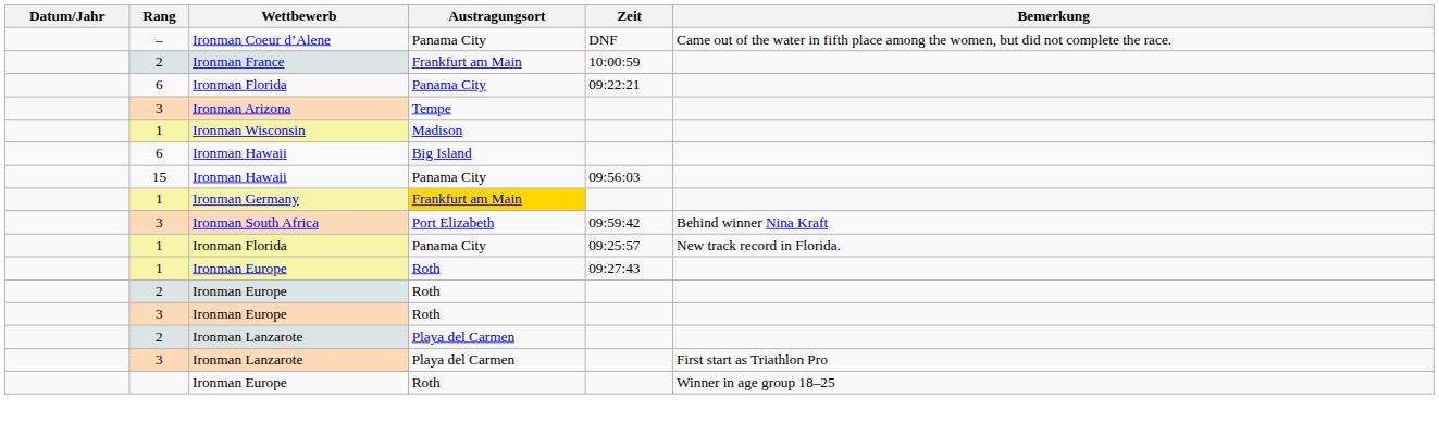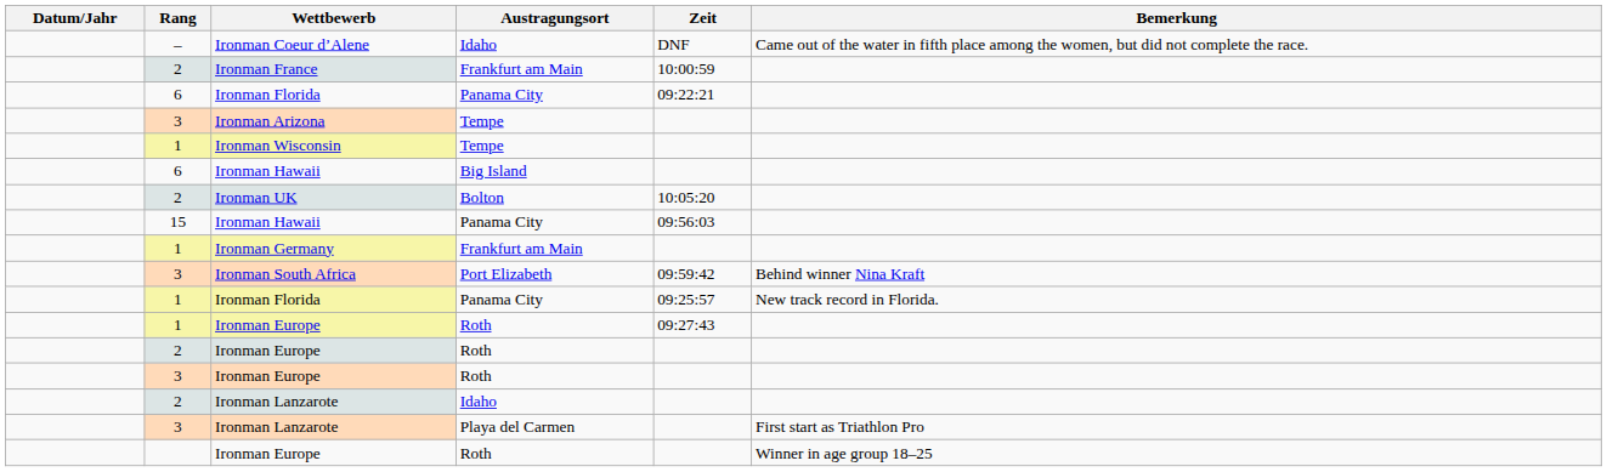 <table class="wikitable sortable" style="width:100%">
 <tr>
 <th>Datum/Jahr</th>
 <th>Rang</th>
 <th>Wettbewerb</th>
 <th>Austragungsort</th>
 <th>Zeit</th>
 <th>Bemerkung</th>
 </tr>
 <tr>
 <td style="text-align:right"></td>
 <td style="text-align:center">–</td>
 <td><a href='#'>Ironman Coeur d’Alene</a></td>
-<td> Panama City</td>
+<td> <a href='#'>Idaho</a></td>
 <td>DNF</td>
 <td>Came out of the water in fifth place among the women, but did not complete the race.</td>
 </tr>
 <tr>
 <td style="text-align:right"></td>
 <td style="background-color:#DCE5E5; text-align:center">2</td>
 <td style="background-color:#DCE5E5;"><a href='#'>Ironman France</a></td>
 <td> <a href='#'>Frankfurt am Main</a></td>
 <td>10:00:59</td>
 <td></td>
 </tr>
 <tr>
 <td style="text-align:right"></td>
 <td style="text-align:center">6</td>
 <td><a href='#'>Ironman Florida</a></td>
 <td> <a href='#'>Panama City</a></td>
 <td>09:22:21</td>
 <td></td>
 </tr>
 <tr>
 <td style="text-align:right"></td>
 <td style="background-color:#FFDAB9; text-align:center">3</td>
 <td style="background-color:#FFDAB9;"><a href='#'>Ironman Arizona</a></td>
 <td> <a href='#'>Tempe</a></td>
 <td></td>
 <td></td>
 </tr>
 <tr>
 <td style="text-align:right"></td>
 <td style="background-color:#F7F6A8; text-align:center">1</td>
 <td style="background-color:#F7F6A8;"><a href='#'>Ironman Wisconsin</a></td>
-<td> <a href='#'>Madison</a></td>
+<td> <a href='#'>Tempe</a></td>
 <td></td>
 <td></td>
 </tr>
 <tr>
 <td style="text-align:right"></td>
 <td style="text-align:center">6</td>
 <td><a href='#'>Ironman Hawaii</a></td>
 <td> <a href='#'>Big Island</a></td>
 <td></td>
+<td></td>
+</tr>
+<tr>
+<td style="text-align:right"></td>
+<td style="background-color:#DCE5E5; text-align:center">2</td>
+<td style="background-color:#DCE5E5;"><a href='#'>Ironman UK</a></td>
+<td> <a href='#'>Bolton</a></td>
+<td>10:05:20</td>
 <td></td>
 </tr>
 <tr>
 <td style="text-align:right"></td>
 <td style="text-align:center">15</td>
 <td><a href='#'>Ironman Hawaii</a></td>
 <td> Panama City</td>
 <td>09:56:03</td>
 <td></td>
 </tr>
 <tr>
 <td style="text-align:right"></td>
 <td style="background-color:#F7F6A8; text-align:center">1</td>
 <td style="background-color:#F7F6A8;"><a href='#'>Ironman Germany</a></td>
-<td style="background: gold;"> <a href='#'>Frankfurt am Main</a></td>
+<td> <a href='#'>Frankfurt am Main</a></td>
 <td></td>
 <td></td>
 </tr>
 <tr>
 <td style="text-align:right"></td>
 <td style="background-color:#FFDAB9; text-align:center">3</td>
 <td style="background-color:#FFDAB9;"><a href='#'>Ironman South Africa</a></td>
 <td> <a href='#'>Port Elizabeth</a></td>
 <td>09:59:42</td>
 <td>Behind winner <a href='#'>Nina Kraft</a></td>
 </tr>
 <tr>
 <td style="text-align:right"></td>
 <td style="background-color:#F7F6A8; text-align:center">1</td>
 <td style="background-color:#F7F6A8;">Ironman Florida</td>
 <td> Panama City</td>
 <td>09:25:57</td>
 <td>New track record in Florida.</td>
 </tr>
 <tr>
 <td style="text-align:right"></td>
 <td style="background-color:#F7F6A8; text-align:center">1</td>
 <td style="background-color:#F7F6A8;"><a href='#'>Ironman Europe</a></td>
 <td> <a href='#'>Roth</a></td>
 <td>09:27:43</td>
 <td></td>
 </tr>
 <tr>
 <td style="text-align:right"></td>
 <td style="background-color:#DCE5E5; text-align:center">2</td>
 <td style="background-color:#DCE5E5;">Ironman Europe</td>
 <td> Roth</td>
 <td></td>
 <td></td>
 </tr>
 <tr>
 <td style="text-align:right"></td>
 <td style="background-color:#FFDAB9; text-align:center">3</td>
 <td style="background-color:#FFDAB9;">Ironman Europe</td>
 <td> Roth</td>
 <td></td>
 <td></td>
 </tr>
 <tr>
 <td style="text-align:right"></td>
 <td style="background-color:#DCE5E5; text-align:center">2</td>
 <td style="background-color:#DCE5E5;">Ironman Lanzarote</td>
-<td> <a href='#'>Playa del Carmen</a></td>
+<td> <a href='#'>Idaho</a></td>
 <td></td>
 <td></td>
 </tr>
 <tr>
 <td style="text-align:right"></td>
 <td style="background-color:#FFDAB9; text-align:center">3</td>
 <td style="background-color:#FFDAB9;">Ironman Lanzarote</td>
 <td> Playa del Carmen</td>
 <td></td>
 <td>First start as Triathlon Pro</td>
 </tr>
 <tr>
 <td style="text-align:right"></td>
 <td></td>
 <td>Ironman Europe</td>
 <td> Roth</td>
 <td></td>
 <td>Winner in age group 18–25</td>
 </tr>
 </table>
